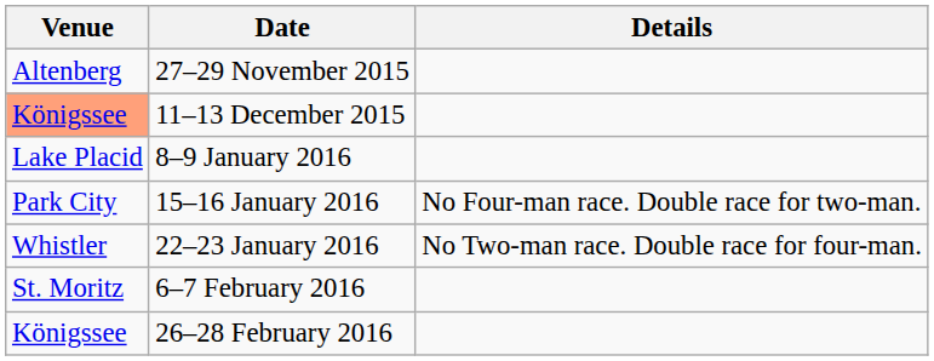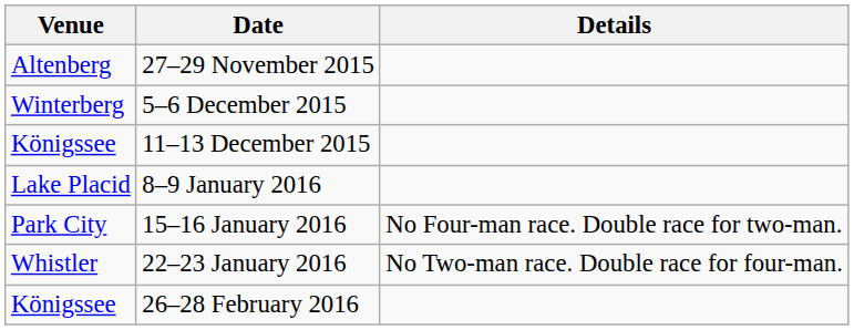 <table class= wikitable>
 <tr>
 <th>Venue</th>
 <th>Date</th>
 <th>Details</th>
 </tr>
 <tr>
 <td> <a href='#'>Altenberg</a></td>
 <td>27–29 November 2015</td>
 <td></td>
 </tr>
 <tr>
-<td style="background: lightsalmon;"> <a href='#'>Königssee</a></td>
+<td> <a href='#'>Winterberg</a></td>
+<td>5–6 December 2015</td>
+<td></td>
+</tr>
+<tr>
+<td> <a href='#'>Königssee</a></td>
 <td>11–13 December 2015</td>
 <td></td>
 </tr>
 <tr>
 <td> <a href='#'>Lake Placid</a></td>
 <td>8–9 January 2016</td>
 <td></td>
 </tr>
 <tr>
 <td> <a href='#'>Park City</a></td>
 <td>15–16 January 2016</td>
 <td>No Four-man race. Double race for two-man.</td>
 </tr>
 <tr>
 <td> <a href='#'>Whistler</a></td>
 <td>22–23 January 2016</td>
 <td>No Two-man race. Double race for four-man.</td>
 </tr>
 <tr>
-<td> <a href='#'>St. Moritz</a></td>
-<td>6–7 February 2016</td>
-<td></td>
-</tr>
-<tr>
 <td> <a href='#'>Königssee</a></td>
 <td>26–28 February 2016</td>
 <td></td>
 </tr>
 </table>
